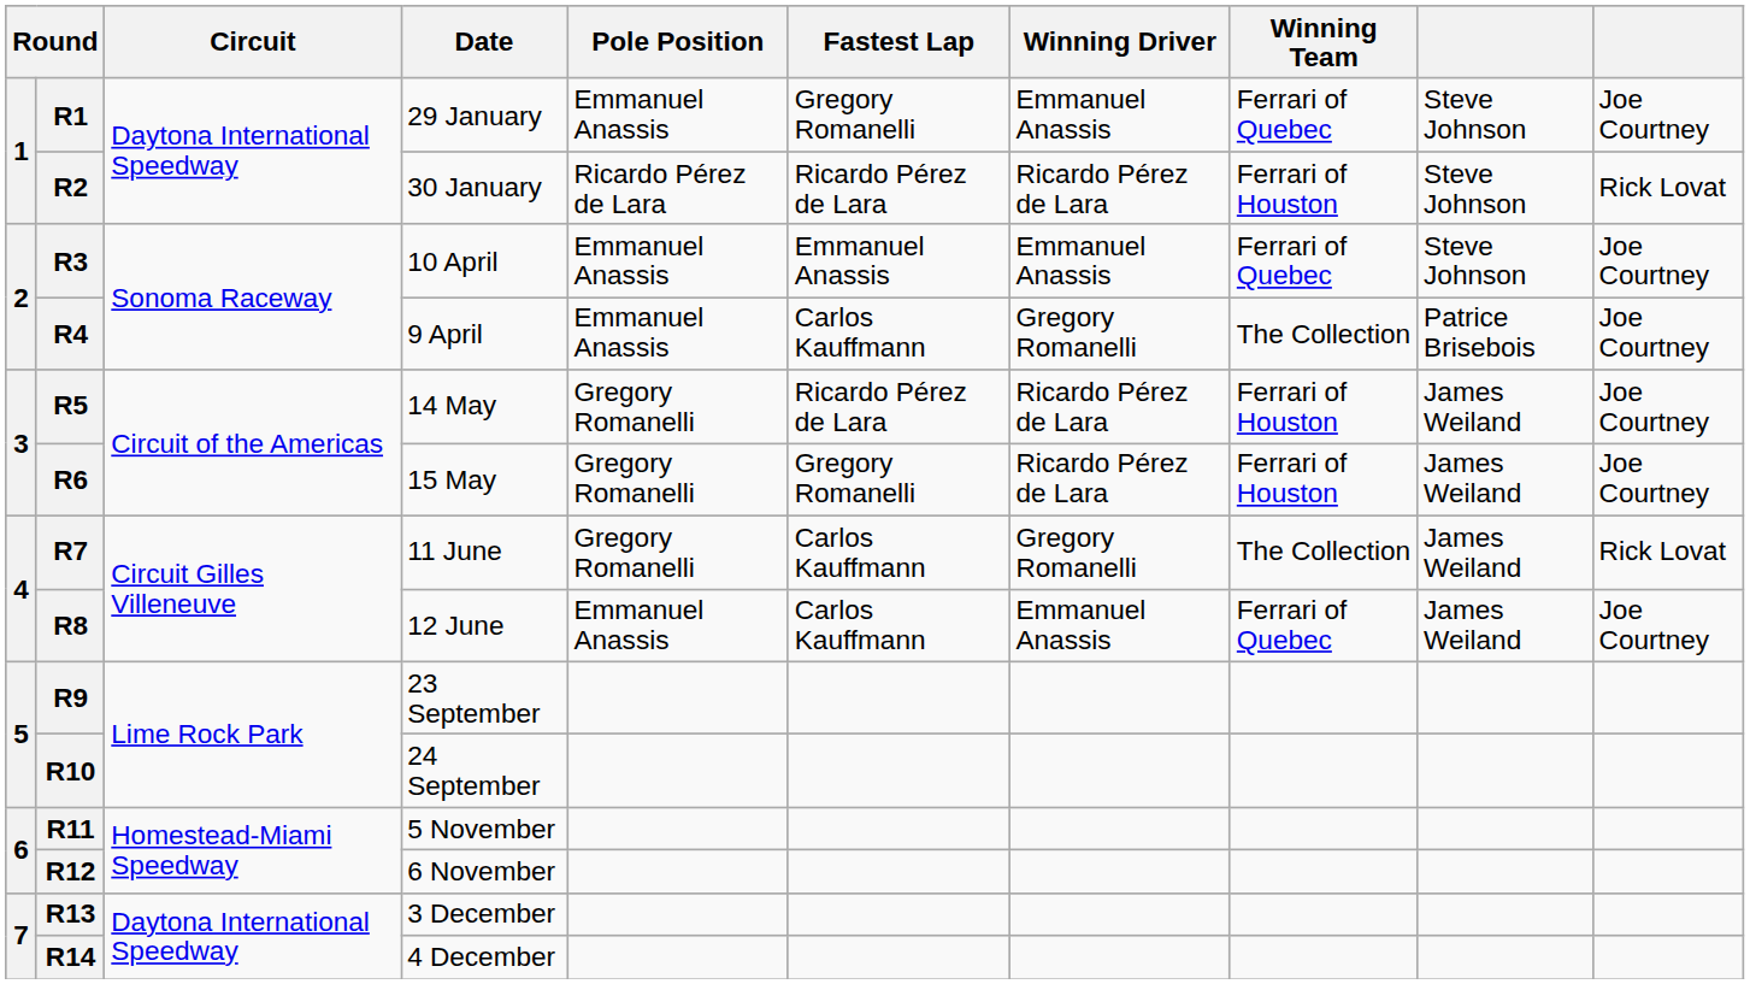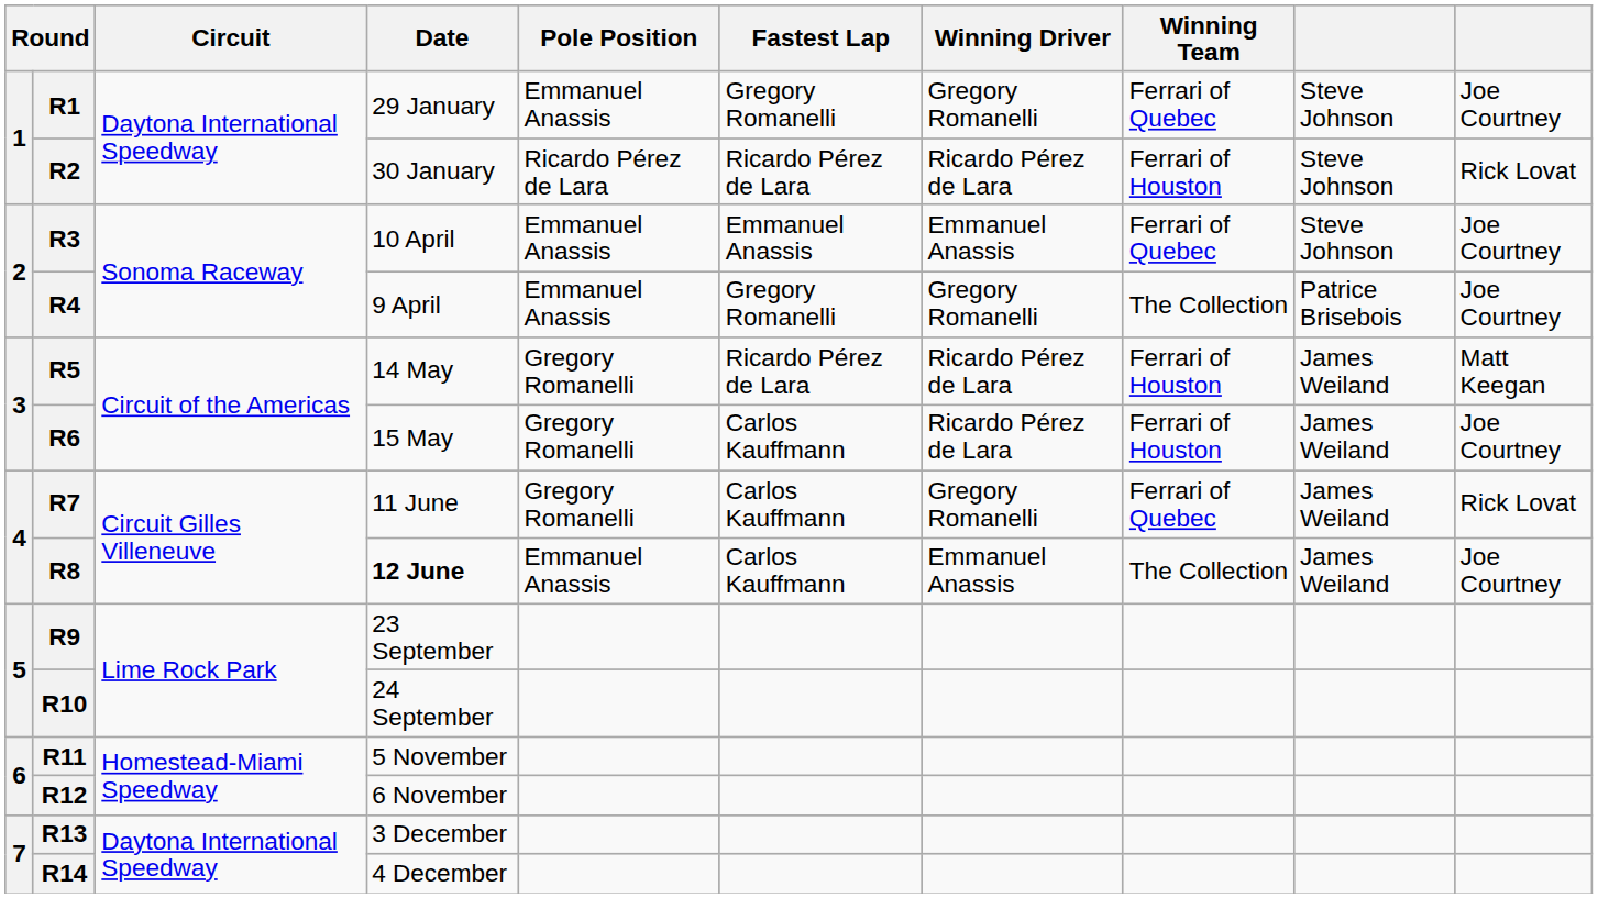 <table class="wikitable" style="font-size: 85%">
 <tr>
 <th colspan=2>Round</th>
 <th>Circuit</th>
 <th>Date</th>
 <th>Pole Position</th>
 <th>Fastest Lap</th>
 <th>Winning Driver</th>
 <th>Winning Team</th>
 <th></th>
 <th></th>
 </tr>
 <tr>
 <th rowspan=2>1</th>
 <th>R1</th>
 <td rowspan=2> <a href='#'>Daytona International Speedway</a></td>
 <td>29 January</td>
 <td> Emmanuel Anassis</td>
 <td> Gregory Romanelli</td>
-<td> Emmanuel Anassis</td>
+<td> Gregory Romanelli</td>
 <td> Ferrari of <a href='#'>Quebec</a></td>
 <td> Steve Johnson</td>
 <td> Joe Courtney</td>
 </tr>
 <tr>
 <th>R2</th>
 <td>30 January</td>
 <td> Ricardo Pérez de Lara</td>
 <td> Ricardo Pérez de Lara</td>
 <td> Ricardo Pérez de Lara</td>
 <td> Ferrari of <a href='#'>Houston</a></td>
 <td> Steve Johnson</td>
 <td> Rick Lovat</td>
 </tr>
 <tr>
 <th rowspan=2>2</th>
 <th>R3</th>
 <td rowspan=2> <a href='#'>Sonoma Raceway</a></td>
 <td>10 April</td>
 <td> Emmanuel Anassis</td>
 <td> Emmanuel Anassis</td>
 <td> Emmanuel Anassis</td>
 <td> Ferrari of <a href='#'>Quebec</a></td>
 <td> Steve Johnson</td>
 <td> Joe Courtney</td>
 </tr>
 <tr>
 <th>R4</th>
 <td>9 April</td>
 <td> Emmanuel Anassis</td>
-<td> Carlos Kauffmann</td>
+<td> Gregory Romanelli</td>
 <td> Gregory Romanelli</td>
 <td> The Collection</td>
 <td> Patrice Brisebois</td>
 <td> Joe Courtney</td>
 </tr>
 <tr>
 <th rowspan=2>3</th>
 <th>R5</th>
 <td rowspan=2> <a href='#'>Circuit of the Americas</a></td>
 <td>14 May</td>
 <td> Gregory Romanelli</td>
 <td> Ricardo Pérez de Lara</td>
 <td> Ricardo Pérez de Lara</td>
 <td> Ferrari of <a href='#'>Houston</a></td>
 <td> James Weiland</td>
-<td> Joe Courtney</td>
+<td> Matt Keegan</td>
 </tr>
 <tr>
 <th>R6</th>
 <td>15 May</td>
 <td> Gregory Romanelli</td>
-<td> Gregory Romanelli</td>
+<td> Carlos Kauffmann</td>
 <td> Ricardo Pérez de Lara</td>
 <td> Ferrari of <a href='#'>Houston</a></td>
 <td> James Weiland</td>
 <td> Joe Courtney</td>
 </tr>
 <tr>
 <th rowspan=2>4</th>
 <th>R7</th>
 <td rowspan=2> <a href='#'>Circuit Gilles Villeneuve</a></td>
 <td>11 June</td>
 <td> Gregory Romanelli</td>
 <td> Carlos Kauffmann</td>
 <td> Gregory Romanelli</td>
-<td> The Collection</td>
+<td> Ferrari of <a href='#'>Quebec</a></td>
 <td> James Weiland</td>
 <td> Rick Lovat</td>
 </tr>
 <tr>
 <th>R8</th>
-<td>12 June</td>
+<td><strong>12 June</strong></td>
 <td> Emmanuel Anassis</td>
 <td> Carlos Kauffmann</td>
 <td> Emmanuel Anassis</td>
-<td> Ferrari of <a href='#'>Quebec</a></td>
+<td> The Collection</td>
 <td> James Weiland</td>
 <td> Joe Courtney</td>
 </tr>
 <tr>
 <th rowspan=2>5</th>
 <th>R9</th>
 <td rowspan=2> <a href='#'>Lime Rock Park</a></td>
 <td>23 September</td>
 <td></td>
 <td></td>
 <td></td>
 <td></td>
 <td></td>
 <td></td>
 </tr>
 <tr>
 <th>R10</th>
 <td>24 September</td>
 <td></td>
 <td></td>
 <td></td>
 <td></td>
 <td></td>
 <td></td>
 </tr>
 <tr>
 <th rowspan=2>6</th>
 <th>R11</th>
 <td rowspan=2> <a href='#'>Homestead-Miami Speedway</a></td>
 <td>5 November</td>
 <td></td>
 <td></td>
 <td></td>
 <td></td>
 <td></td>
 <td></td>
 </tr>
 <tr>
 <th>R12</th>
 <td>6 November</td>
 <td></td>
 <td></td>
 <td></td>
 <td></td>
 <td></td>
 <td></td>
 </tr>
 <tr>
 <th rowspan=2>7</th>
 <th>R13</th>
 <td rowspan=2> <a href='#'>Daytona International Speedway</a></td>
 <td>3 December</td>
 <td></td>
 <td></td>
 <td></td>
 <td></td>
 <td></td>
 <td></td>
 </tr>
 <tr>
 <th>R14</th>
 <td>4 December</td>
 <td></td>
 <td></td>
 <td></td>
 <td></td>
 <td></td>
 <td></td>
 </tr>
 </table>
